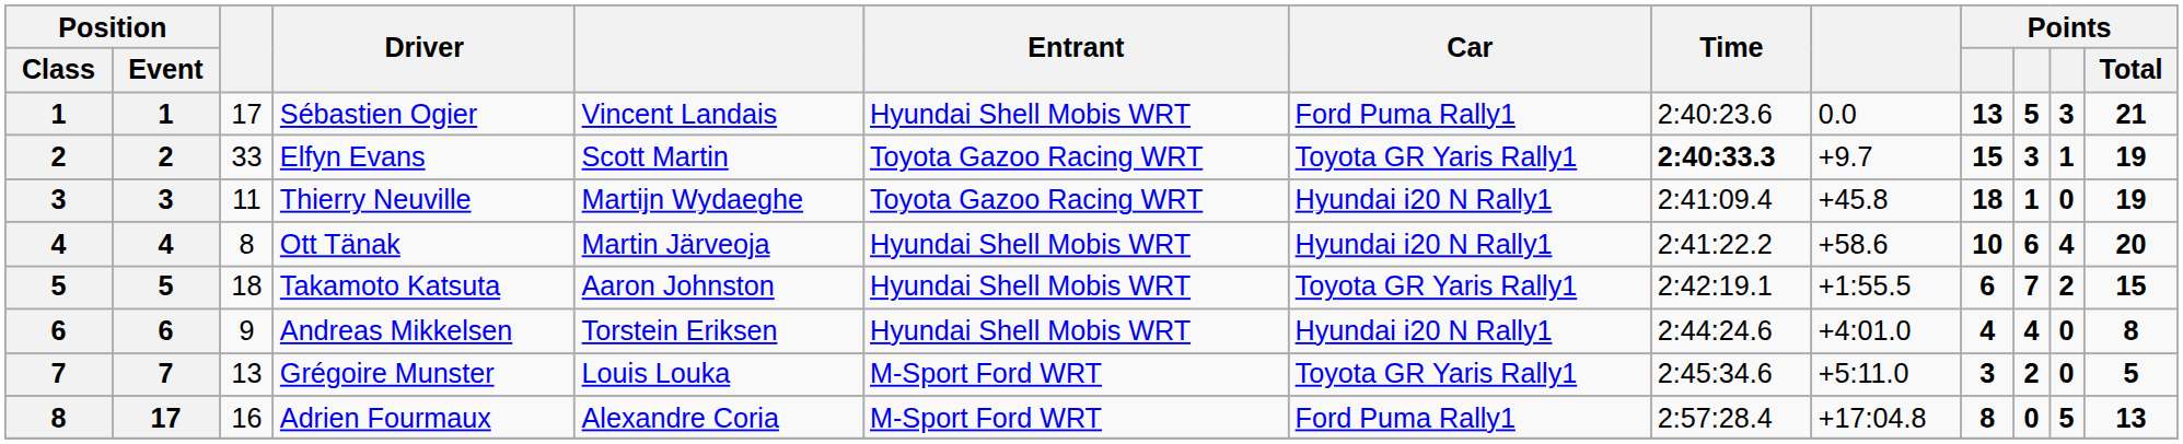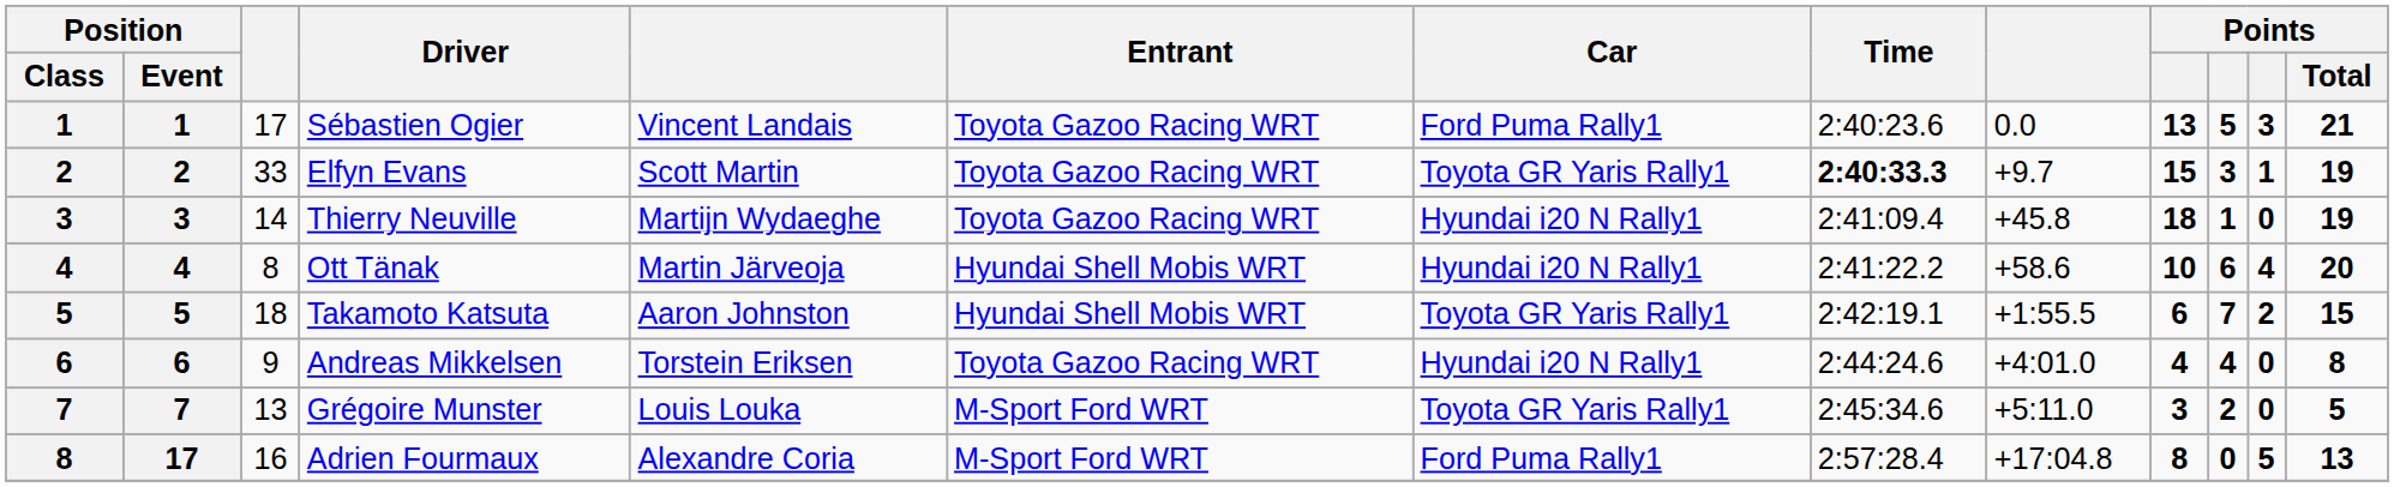 <table class="wikitable" width=85% style="font-size:85%">
 <tr>
 <th colspan="2">Position</th>
 <th rowspan="2"></th>
 <th rowspan="2">Driver</th>
 <th rowspan="2"></th>
 <th rowspan="2">Entrant</th>
 <th rowspan="2">Car</th>
 <th rowspan="2">Time</th>
 <th rowspan="2"></th>
 <th colspan="4">Points</th>
 </tr>
 <tr>
 <th>Class</th>
 <th>Event</th>
 <th></th>
 <th></th>
 <th><a href='#'></a></th>
 <th>Total</th>
 </tr>
 <tr>
 <th>1</th>
 <th>1</th>
 <td align="center">17</td>
 <td><a href='#'>Sébastien Ogier</a></td>
 <td><a href='#'>Vincent Landais</a></td>
-<td><a href='#'>Hyundai Shell Mobis WRT</a></td>
+<td><a href='#'>Toyota Gazoo Racing WRT</a></td>
 <td><a href='#'>Ford Puma Rally1</a></td>
 <td>2:40:23.6</td>
 <td>0.0</td>
 <td align="center"><strong>13</strong></td>
 <td align="center"><strong>5</strong></td>
 <td align="center"><strong>3</strong></td>
 <td align="center"><strong>21</strong></td>
 </tr>
 <tr>
 <th>2</th>
 <th>2</th>
 <td align="center">33</td>
 <td><a href='#'>Elfyn Evans</a></td>
 <td><a href='#'>Scott Martin</a></td>
 <td><a href='#'>Toyota Gazoo Racing WRT</a></td>
 <td><a href='#'>Toyota GR Yaris Rally1</a></td>
 <td><strong>2:40:33.3</strong></td>
 <td>+9.7</td>
 <td align="center"><strong>15</strong></td>
 <td align="center"><strong>3</strong></td>
 <td align="center"><strong>1</strong></td>
 <td align="center"><strong>19</strong></td>
 </tr>
 <tr>
 <th>3</th>
 <th>3</th>
-<td align="center">11</td>
+<td align="center">14</td>
 <td><a href='#'>Thierry Neuville</a></td>
 <td><a href='#'>Martijn Wydaeghe</a></td>
 <td><a href='#'>Toyota Gazoo Racing WRT</a></td>
 <td><a href='#'>Hyundai i20 N Rally1</a></td>
 <td>2:41:09.4</td>
 <td>+45.8</td>
 <td align="center"><strong>18</strong></td>
 <td align="center"><strong>1</strong></td>
 <td align="center"><strong>0</strong></td>
 <td align="center"><strong>19</strong></td>
 </tr>
 <tr>
 <th>4</th>
 <th>4</th>
 <td align="center">8</td>
 <td><a href='#'>Ott Tänak</a></td>
 <td><a href='#'>Martin Järveoja</a></td>
 <td><a href='#'>Hyundai Shell Mobis WRT</a></td>
 <td><a href='#'>Hyundai i20 N Rally1</a></td>
 <td>2:41:22.2</td>
 <td>+58.6</td>
 <td align="center"><strong>10</strong></td>
 <td align="center"><strong>6</strong></td>
 <td align="center"><strong>4</strong></td>
 <td align="center"><strong>20</strong></td>
 </tr>
 <tr>
 <th>5</th>
 <th>5</th>
 <td align="center">18</td>
 <td><a href='#'>Takamoto Katsuta</a></td>
 <td><a href='#'>Aaron Johnston</a></td>
 <td><a href='#'>Hyundai Shell Mobis WRT</a></td>
 <td><a href='#'>Toyota GR Yaris Rally1</a></td>
 <td>2:42:19.1</td>
 <td>+1:55.5</td>
 <td align="center"><strong>6</strong></td>
 <td align="center"><strong>7</strong></td>
 <td align="center"><strong>2</strong></td>
 <td align="center"><strong>15</strong></td>
 </tr>
 <tr>
 <th>6</th>
 <th>6</th>
 <td align="center">9</td>
 <td><a href='#'>Andreas Mikkelsen</a></td>
 <td><a href='#'>Torstein Eriksen</a></td>
-<td><a href='#'>Hyundai Shell Mobis WRT</a></td>
+<td><a href='#'>Toyota Gazoo Racing WRT</a></td>
 <td><a href='#'>Hyundai i20 N Rally1</a></td>
 <td>2:44:24.6</td>
 <td>+4:01.0</td>
 <td align="center"><strong>4</strong></td>
 <td align="center"><strong>4</strong></td>
 <td align="center"><strong>0</strong></td>
 <td align="center"><strong>8</strong></td>
 </tr>
 <tr>
 <th>7</th>
 <th>7</th>
 <td align="center">13</td>
 <td><a href='#'>Grégoire Munster</a></td>
 <td><a href='#'>Louis Louka</a></td>
 <td><a href='#'>M-Sport Ford WRT</a></td>
 <td><a href='#'>Toyota GR Yaris Rally1</a></td>
 <td>2:45:34.6</td>
 <td>+5:11.0</td>
 <td align="center"><strong>3</strong></td>
 <td align="center"><strong>2</strong></td>
 <td align="center"><strong>0</strong></td>
 <td align="center"><strong>5</strong></td>
 </tr>
 <tr>
 <th>8</th>
 <th>17</th>
 <td align="center">16</td>
 <td><a href='#'>Adrien Fourmaux</a></td>
 <td><a href='#'>Alexandre Coria</a></td>
 <td><a href='#'>M-Sport Ford WRT</a></td>
 <td><a href='#'>Ford Puma Rally1</a></td>
 <td>2:57:28.4</td>
 <td>+17:04.8</td>
 <td align="center"><strong>8</strong></td>
 <td align="center"><strong>0</strong></td>
 <td align="center"><strong>5</strong></td>
 <td align="center"><strong>13</strong></td>
 </tr>
 <tr>
 </tr>
 </table>
